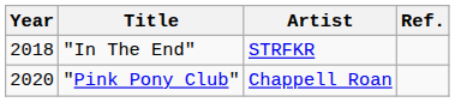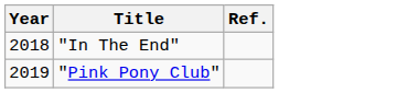 <table class="wikitable">
 <tr>
 <th>Year</th>
 <th>Title</th>
-<th>Artist</th>
 <th>Ref.</th>
 </tr>
 <tr>
 <td>2018</td>
 <td>"In The End"</td>
-<td><a href='#'>STRFKR</a></td>
 <td></td>
 </tr>
 <tr>
-<td>2020</td>
+<td>2019</td>
 <td>"<a href='#'>Pink Pony Club</a>"</td>
-<td><a href='#'>Chappell Roan</a></td>
 <td></td>
 </tr>
 </table>
